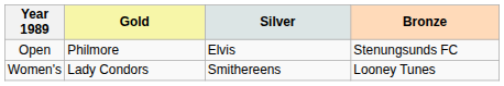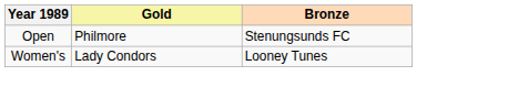 <table class="wikitable sortable">
 <tr bgcolor="#efefef" align="left">
 <th>Year 1989</th>
 <th width=200 style="background-color: #F7F6A8;"> Gold</th>
-<th width=200 style="background-color: #DCE5E5;"> Silver</th>
 <th width=200 style="background-color: #FFDAB9;"> Bronze</th>
 </tr>
 <tr>
 <td align="center">Open</td>
 <td>Philmore </td>
-<td>Elvis </td>
 <td>Stenungsunds FC </td>
 </tr>
 <tr>
 <td align="center">Women's</td>
 <td>Lady Condors </td>
-<td>Smithereens </td>
 <td>Looney Tunes </td>
 </tr>
 </table>
